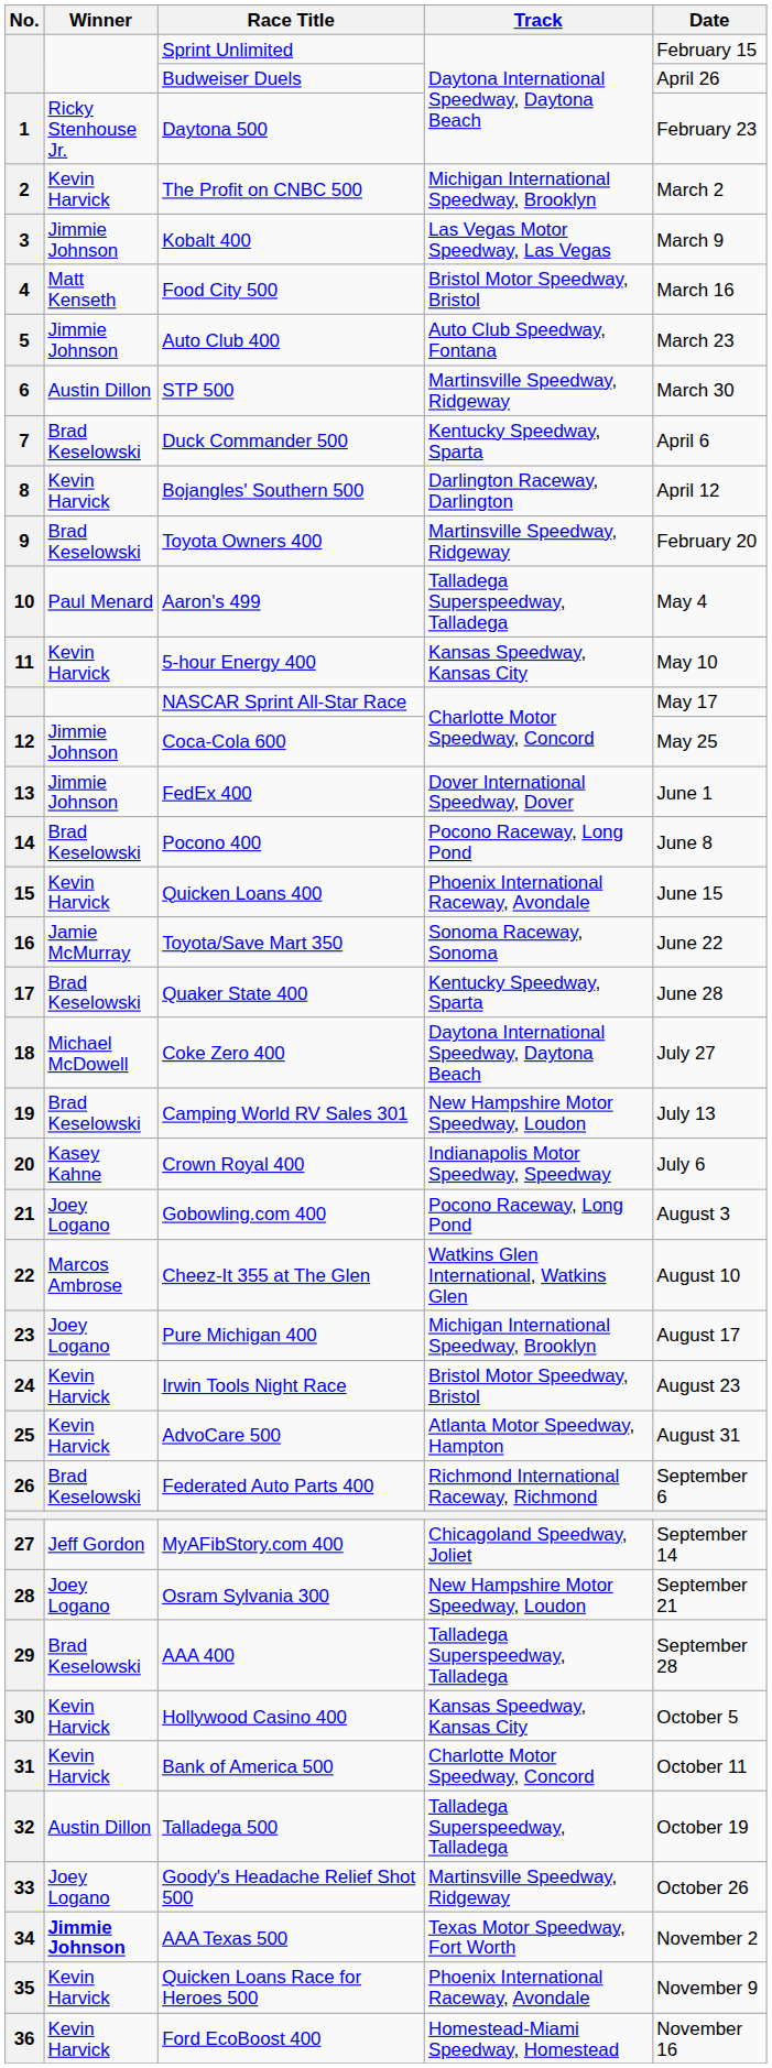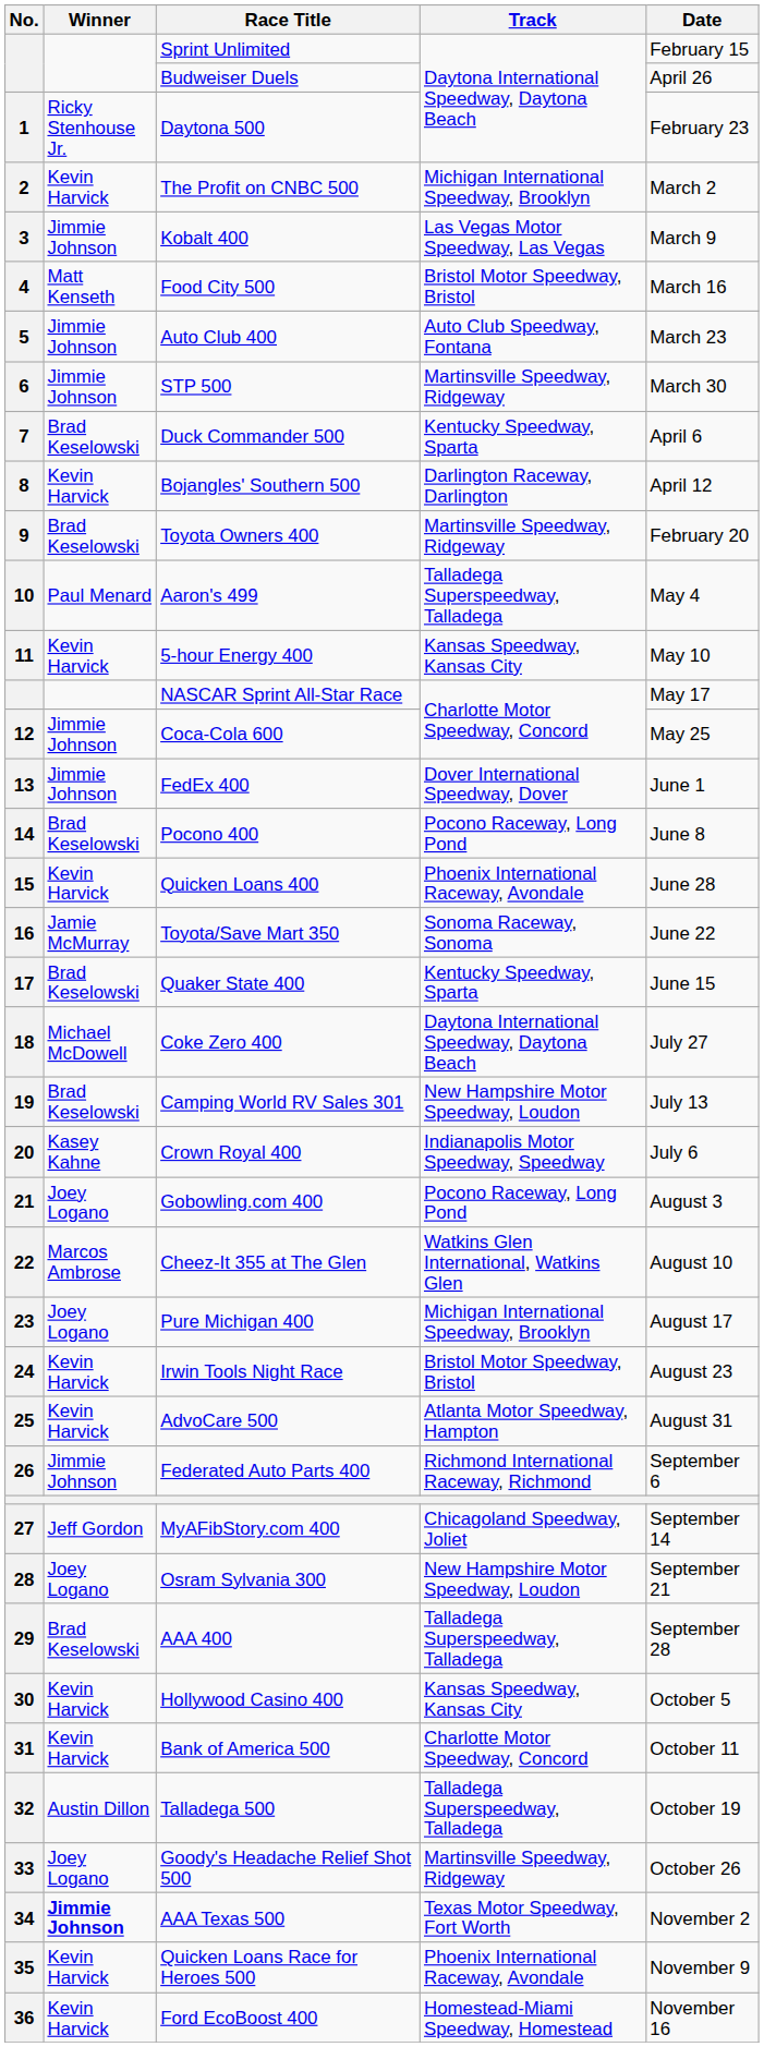 <table class="wikitable sortable" style="font-size:95%; width:100%">
 <tr>
 <th style="width:5%;">No.</th>
 <th style="width:15%;">Winner</th>
 <th style="width:35%;">Race Title</th>
 <th style="width:30%;"><a href='#'>Track</a></th>
 <th style="width:15%;">Date</th>
 </tr>
 <tr>
 <th rowspan="2"></th>
 <td rowspan="2"></td>
 <td><a href='#'>Sprint Unlimited</a></td>
 <td rowspan=3><a href='#'>Daytona International Speedway</a>, <a href='#'>Daytona Beach</a></td>
 <td>February 15</td>
 </tr>
 <tr>
 <td><a href='#'>Budweiser Duels</a></td>
 <td>April 26</td>
 </tr>
 <tr>
 <th>1</th>
 <td><a href='#'>Ricky Stenhouse Jr.</a></td>
 <td><a href='#'>Daytona 500</a></td>
 <td>February 23</td>
 </tr>
 <tr>
 <th>2</th>
 <td><a href='#'>Kevin Harvick</a></td>
 <td><a href='#'>The Profit on CNBC 500</a></td>
 <td><a href='#'>Michigan International Speedway</a>, <a href='#'>Brooklyn</a></td>
 <td>March 2</td>
 </tr>
 <tr>
 <th>3</th>
 <td><a href='#'>Jimmie Johnson</a></td>
 <td><a href='#'>Kobalt 400</a></td>
 <td><a href='#'>Las Vegas Motor Speedway</a>, <a href='#'>Las Vegas</a></td>
 <td>March 9</td>
 </tr>
 <tr>
 <th>4</th>
 <td><a href='#'>Matt Kenseth</a></td>
 <td><a href='#'>Food City 500</a></td>
 <td><a href='#'>Bristol Motor Speedway</a>, <a href='#'>Bristol</a></td>
 <td>March 16</td>
 </tr>
 <tr>
 <th>5</th>
 <td><a href='#'>Jimmie Johnson</a></td>
 <td><a href='#'>Auto Club 400</a></td>
 <td><a href='#'>Auto Club Speedway</a>, <a href='#'>Fontana</a></td>
 <td>March 23</td>
 </tr>
 <tr>
 <th>6</th>
-<td><a href='#'>Austin Dillon</a></td>
+<td><a href='#'>Jimmie Johnson</a></td>
 <td><a href='#'>STP 500</a></td>
 <td><a href='#'>Martinsville Speedway</a>, <a href='#'>Ridgeway</a></td>
 <td>March 30</td>
 </tr>
 <tr>
 <th>7</th>
 <td><a href='#'>Brad Keselowski</a></td>
 <td><a href='#'>Duck Commander 500</a></td>
 <td><a href='#'>Kentucky Speedway</a>, <a href='#'>Sparta</a></td>
 <td>April 6</td>
 </tr>
 <tr>
 <th>8</th>
 <td><a href='#'>Kevin Harvick</a></td>
 <td><a href='#'>Bojangles' Southern 500</a></td>
 <td><a href='#'>Darlington Raceway</a>, <a href='#'>Darlington</a></td>
 <td>April 12</td>
 </tr>
 <tr>
 <th>9</th>
 <td><a href='#'>Brad Keselowski</a></td>
 <td><a href='#'>Toyota Owners 400</a></td>
 <td><a href='#'>Martinsville Speedway</a>, <a href='#'>Ridgeway</a></td>
 <td>February 20</td>
 </tr>
 <tr>
 <th>10</th>
 <td><a href='#'>Paul Menard</a></td>
 <td><a href='#'>Aaron's 499</a></td>
 <td><a href='#'>Talladega Superspeedway</a>, <a href='#'>Talladega</a></td>
 <td>May 4</td>
 </tr>
 <tr>
 <th>11</th>
 <td><a href='#'>Kevin Harvick</a></td>
 <td><a href='#'>5-hour Energy 400</a></td>
 <td><a href='#'>Kansas Speedway</a>, <a href='#'>Kansas City</a></td>
 <td>May 10</td>
 </tr>
 <tr>
 <th></th>
 <td></td>
 <td><a href='#'>NASCAR Sprint All-Star Race</a></td>
 <td rowspan=2><a href='#'>Charlotte Motor Speedway</a>, <a href='#'>Concord</a></td>
 <td>May 17</td>
 </tr>
 <tr>
 <th>12</th>
 <td><a href='#'>Jimmie Johnson</a></td>
 <td><a href='#'>Coca-Cola 600</a></td>
 <td>May 25</td>
 </tr>
 <tr>
 <th>13</th>
 <td><a href='#'>Jimmie Johnson</a></td>
 <td><a href='#'>FedEx 400</a></td>
 <td><a href='#'>Dover International Speedway</a>, <a href='#'>Dover</a></td>
 <td>June 1</td>
 </tr>
 <tr>
 <th>14</th>
 <td><a href='#'>Brad Keselowski</a></td>
 <td><a href='#'>Pocono 400</a></td>
 <td><a href='#'>Pocono Raceway</a>, <a href='#'>Long Pond</a></td>
 <td>June 8</td>
 </tr>
 <tr>
 <th>15</th>
 <td><a href='#'>Kevin Harvick</a></td>
 <td><a href='#'>Quicken Loans 400</a></td>
 <td><a href='#'>Phoenix International Raceway</a>, <a href='#'>Avondale</a></td>
-<td>June 15</td>
+<td>June 28</td>
 </tr>
 <tr>
 <th>16</th>
 <td><a href='#'>Jamie McMurray</a></td>
 <td><a href='#'>Toyota/Save Mart 350</a></td>
 <td><a href='#'>Sonoma Raceway</a>, <a href='#'>Sonoma</a></td>
 <td>June 22</td>
 </tr>
 <tr>
 <th>17</th>
 <td><a href='#'>Brad Keselowski</a></td>
 <td><a href='#'>Quaker State 400</a></td>
 <td><a href='#'>Kentucky Speedway</a>, <a href='#'>Sparta</a></td>
-<td>June 28</td>
+<td>June 15</td>
 </tr>
 <tr>
 <th>18</th>
 <td><a href='#'>Michael McDowell</a></td>
 <td><a href='#'>Coke Zero 400</a></td>
 <td><a href='#'>Daytona International Speedway</a>, <a href='#'>Daytona Beach</a></td>
 <td>July 27</td>
 </tr>
 <tr>
 <th>19</th>
 <td><a href='#'>Brad Keselowski</a></td>
 <td><a href='#'>Camping World RV Sales 301</a></td>
 <td><a href='#'>New Hampshire Motor Speedway</a>, <a href='#'>Loudon</a></td>
 <td>July 13</td>
 </tr>
 <tr>
 <th>20</th>
 <td><a href='#'>Kasey Kahne</a></td>
 <td><a href='#'>Crown Royal 400</a></td>
 <td><a href='#'>Indianapolis Motor Speedway</a>, <a href='#'>Speedway</a></td>
 <td>July 6</td>
 </tr>
 <tr>
 <th>21</th>
 <td><a href='#'>Joey Logano</a></td>
 <td><a href='#'>Gobowling.com 400</a></td>
 <td><a href='#'>Pocono Raceway</a>, <a href='#'>Long Pond</a></td>
 <td>August 3</td>
 </tr>
 <tr>
 <th>22</th>
 <td><a href='#'>Marcos Ambrose</a></td>
 <td><a href='#'>Cheez-It 355 at The Glen</a></td>
 <td><a href='#'>Watkins Glen International</a>, <a href='#'>Watkins Glen</a></td>
 <td>August 10</td>
 </tr>
 <tr>
 <th>23</th>
 <td><a href='#'>Joey Logano</a></td>
 <td><a href='#'>Pure Michigan 400</a></td>
 <td><a href='#'>Michigan International Speedway</a>, <a href='#'>Brooklyn</a></td>
 <td>August 17</td>
 </tr>
 <tr>
 <th>24</th>
 <td><a href='#'>Kevin Harvick</a></td>
 <td><a href='#'>Irwin Tools Night Race</a></td>
 <td><a href='#'>Bristol Motor Speedway</a>, <a href='#'>Bristol</a></td>
 <td>August 23</td>
 </tr>
 <tr>
 <th>25</th>
 <td><a href='#'>Kevin Harvick</a></td>
 <td><a href='#'>AdvoCare 500</a></td>
 <td><a href='#'>Atlanta Motor Speedway</a>, <a href='#'>Hampton</a></td>
 <td>August 31</td>
 </tr>
 <tr>
 <th>26</th>
-<td><a href='#'>Brad Keselowski</a></td>
+<td><a href='#'>Jimmie Johnson</a></td>
 <td><a href='#'>Federated Auto Parts 400</a></td>
 <td><a href='#'>Richmond International Raceway</a>, <a href='#'>Richmond</a></td>
 <td>September 6</td>
 </tr>
 <tr>
 <th colspan="5"></th>
 </tr>
 <tr>
 <th>27</th>
 <td><a href='#'>Jeff Gordon</a></td>
 <td><a href='#'>MyAFibStory.com 400</a></td>
 <td><a href='#'>Chicagoland Speedway</a>, <a href='#'>Joliet</a></td>
 <td>September 14</td>
 </tr>
 <tr>
 <th>28</th>
 <td><a href='#'>Joey Logano</a></td>
 <td><a href='#'>Osram Sylvania 300</a></td>
 <td><a href='#'>New Hampshire Motor Speedway</a>, <a href='#'>Loudon</a></td>
 <td>September 21</td>
 </tr>
 <tr>
 <th>29</th>
 <td><a href='#'>Brad Keselowski</a></td>
 <td><a href='#'>AAA 400</a></td>
 <td><a href='#'>Talladega Superspeedway</a>, <a href='#'>Talladega</a></td>
 <td>September 28</td>
 </tr>
 <tr>
 <th>30</th>
 <td><a href='#'>Kevin Harvick</a></td>
 <td><a href='#'>Hollywood Casino 400</a></td>
 <td><a href='#'>Kansas Speedway</a>, <a href='#'>Kansas City</a></td>
 <td>October 5</td>
 </tr>
 <tr>
 <th>31</th>
 <td><a href='#'>Kevin Harvick</a></td>
 <td><a href='#'>Bank of America 500</a></td>
 <td><a href='#'>Charlotte Motor Speedway</a>, <a href='#'>Concord</a></td>
 <td>October 11</td>
 </tr>
 <tr>
 <th>32</th>
 <td><a href='#'>Austin Dillon</a></td>
 <td><a href='#'>Talladega 500</a></td>
 <td><a href='#'>Talladega Superspeedway</a>, <a href='#'>Talladega</a></td>
 <td>October 19</td>
 </tr>
 <tr>
 <th>33</th>
 <td><a href='#'>Joey Logano</a></td>
 <td><a href='#'>Goody's Headache Relief Shot 500</a></td>
 <td><a href='#'>Martinsville Speedway</a>, <a href='#'>Ridgeway</a></td>
 <td>October 26</td>
 </tr>
 <tr>
 <th>34</th>
 <td><strong><a href='#'>Jimmie Johnson</a></strong></td>
 <td><a href='#'>AAA Texas 500</a></td>
 <td><a href='#'>Texas Motor Speedway</a>, <a href='#'>Fort Worth</a></td>
 <td>November 2</td>
 </tr>
 <tr>
 <th>35</th>
 <td><a href='#'>Kevin Harvick</a></td>
 <td><a href='#'>Quicken Loans Race for Heroes 500</a></td>
 <td><a href='#'>Phoenix International Raceway</a>, <a href='#'>Avondale</a></td>
 <td>November 9</td>
 </tr>
 <tr>
 <th>36</th>
 <td><a href='#'>Kevin Harvick</a></td>
 <td><a href='#'>Ford EcoBoost 400</a></td>
 <td><a href='#'>Homestead-Miami Speedway</a>, <a href='#'>Homestead</a></td>
 <td>November 16</td>
 </tr>
 </table>
